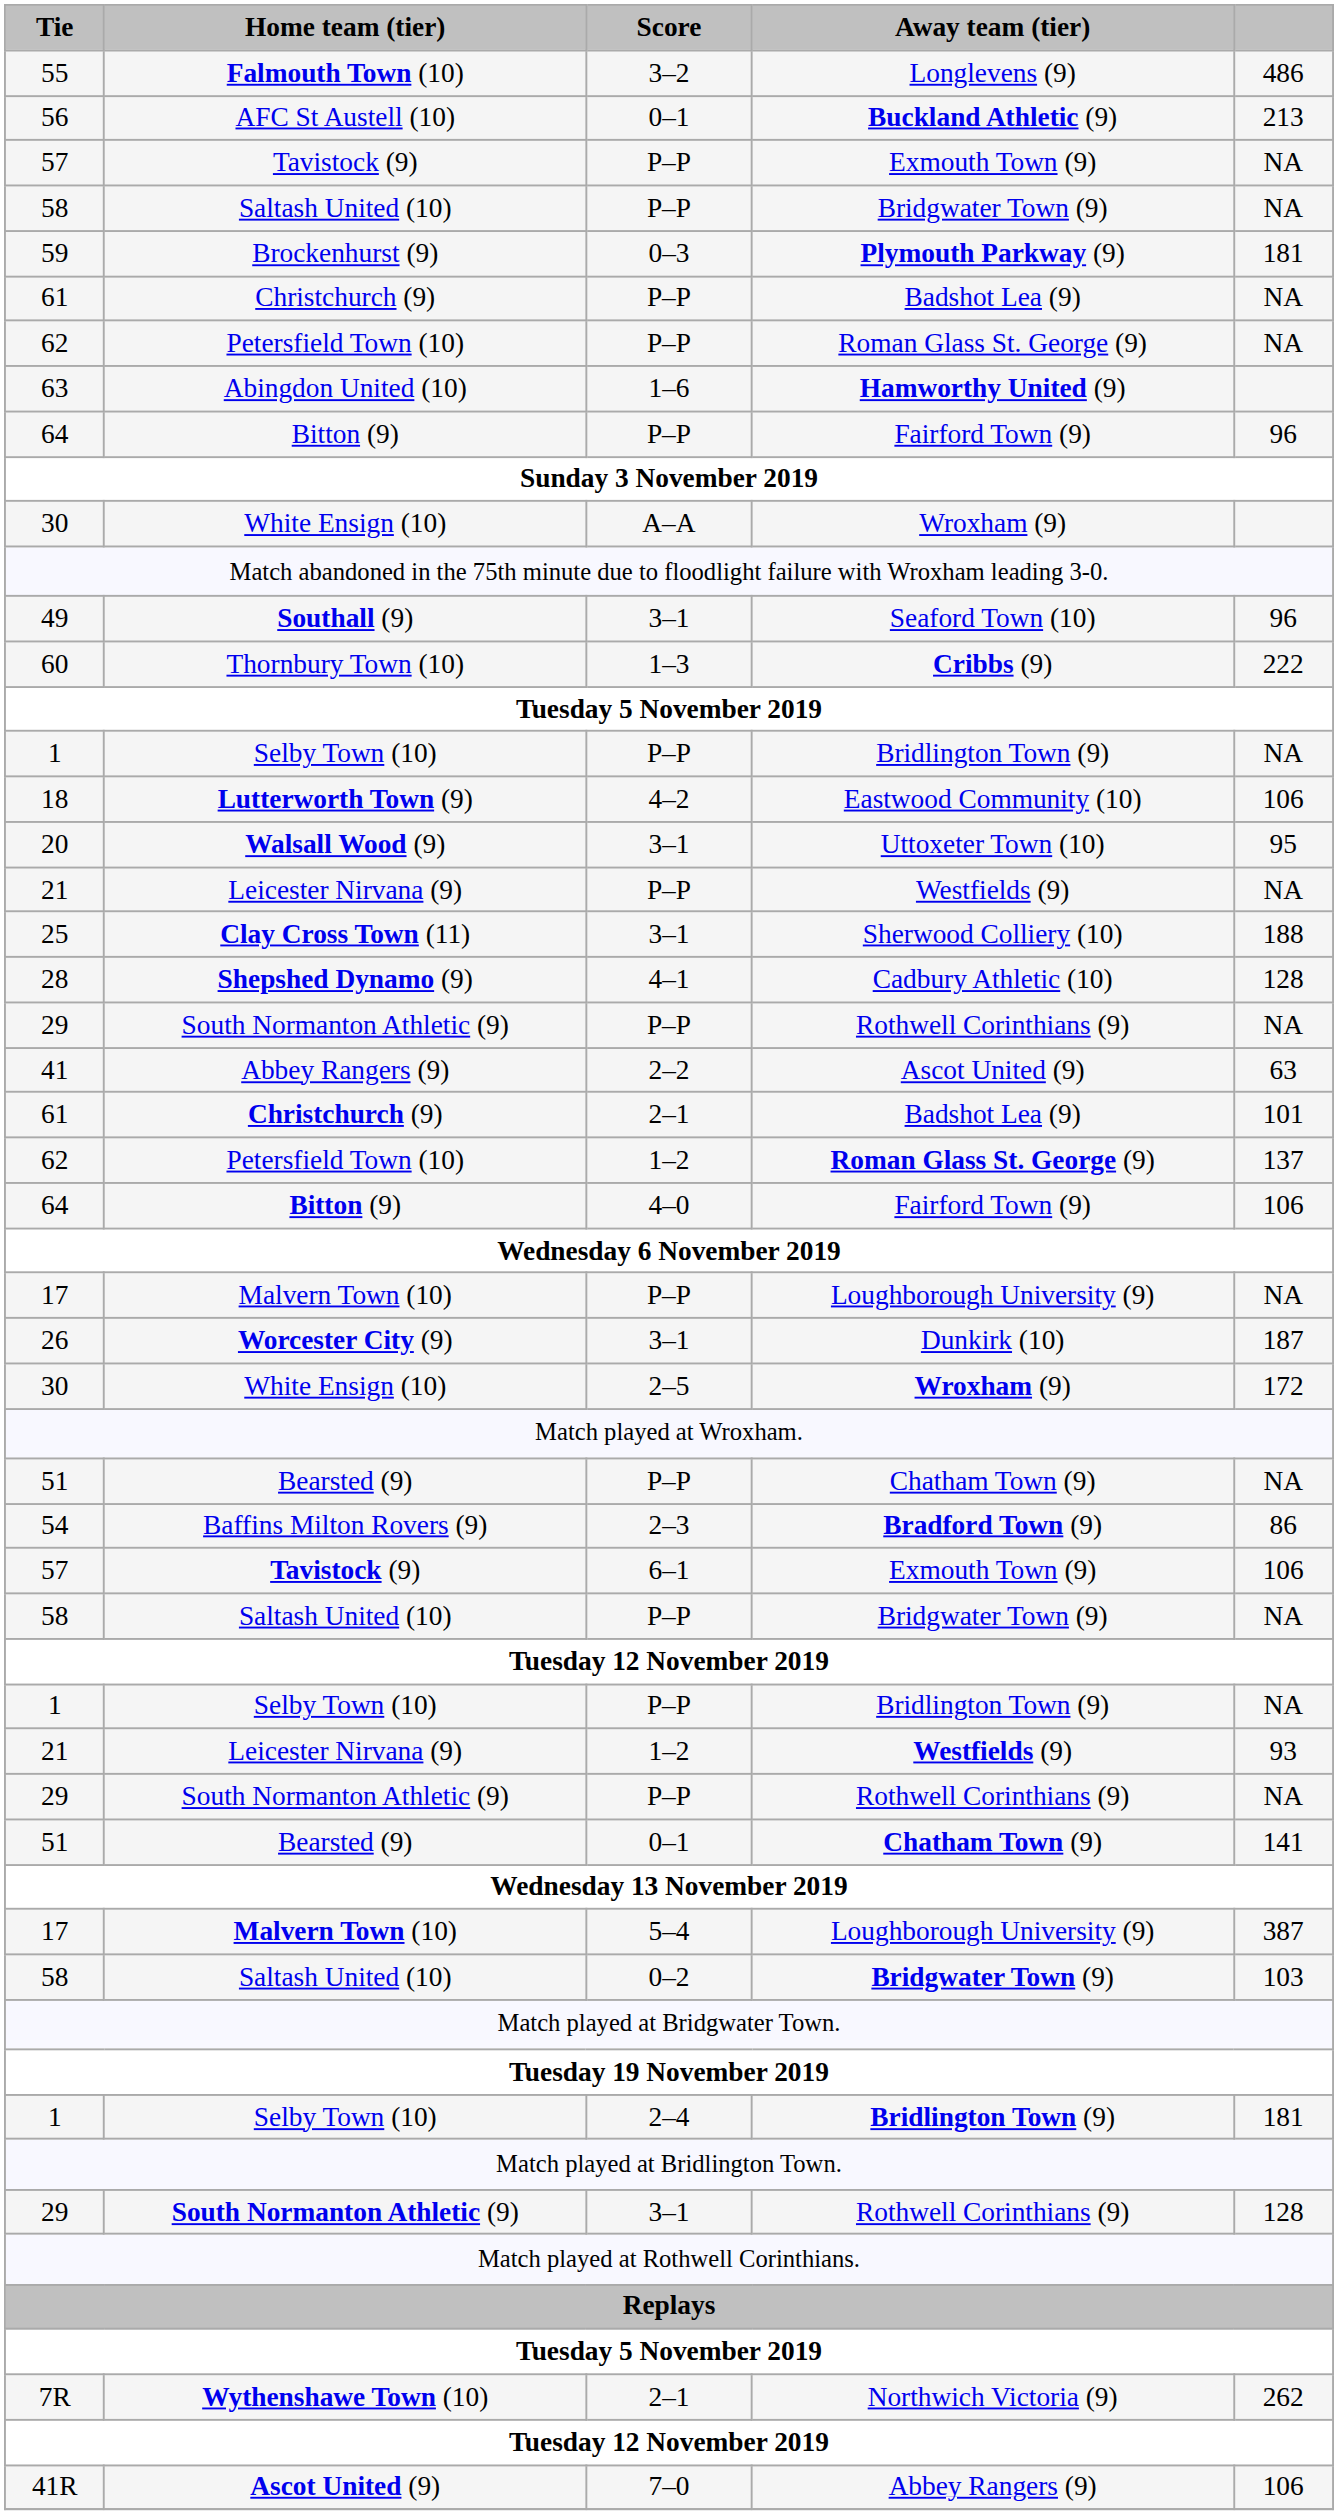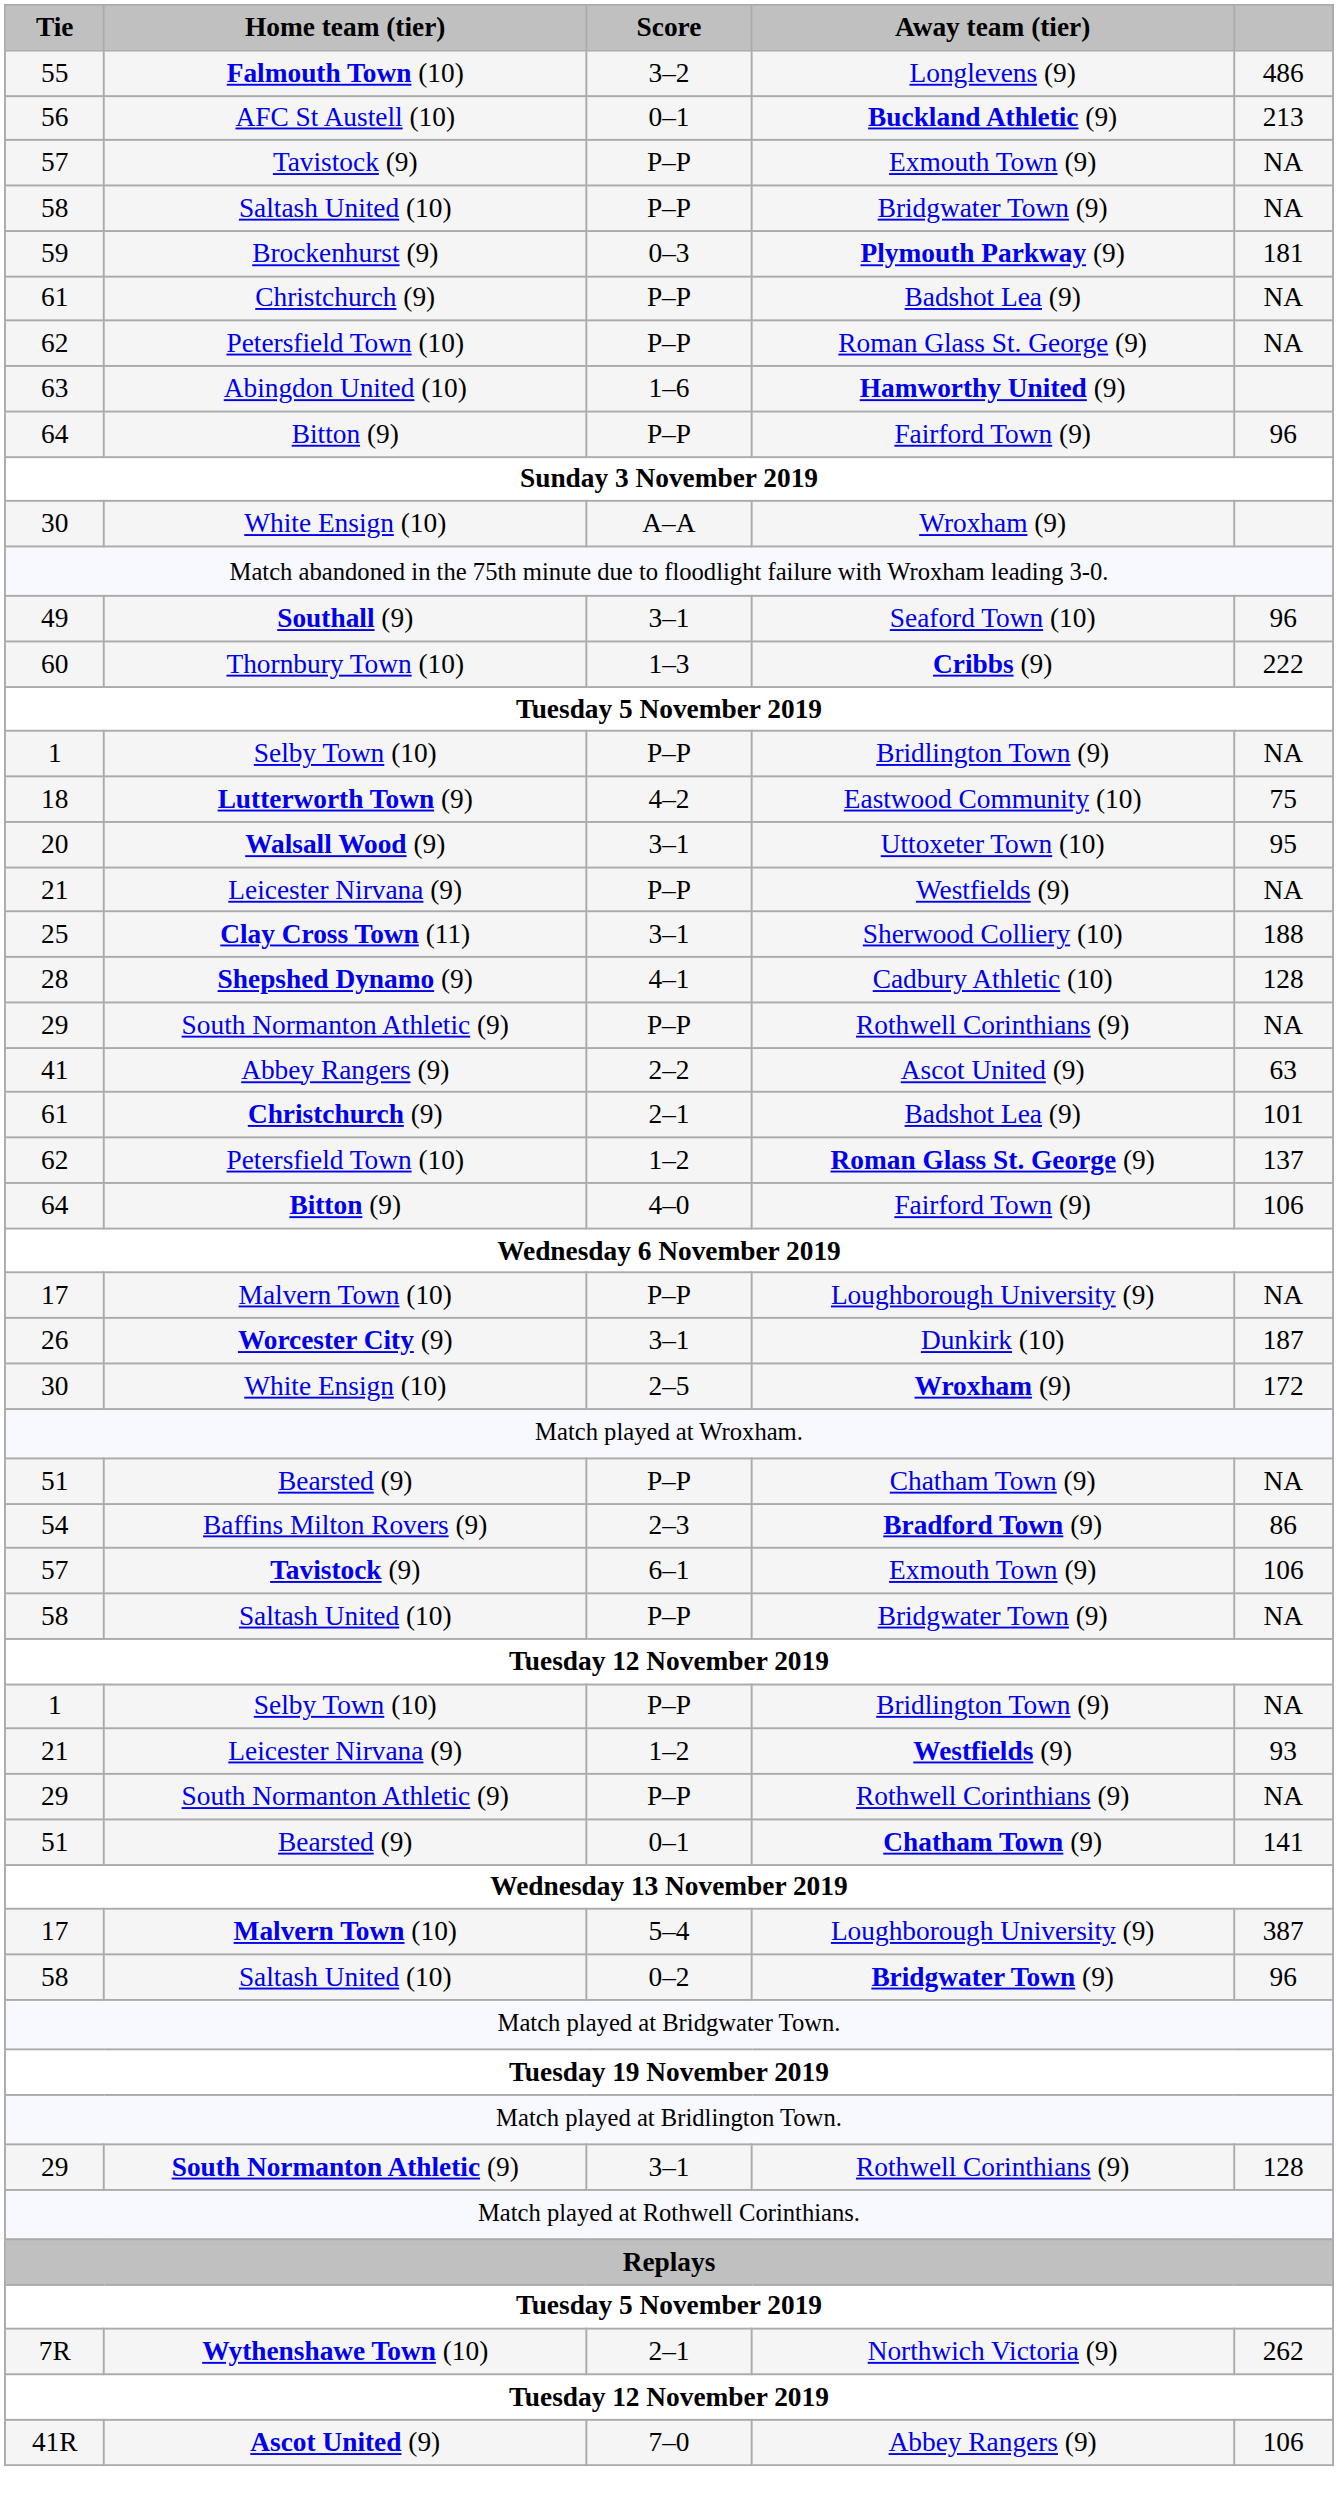 <table class="wikitable" style="width: 700px; background:WhiteSmoke; text-align:center; font-size:90%">
 <tr>
 <td scope="col" style="width:  7.50%; background:silver;"><strong>Tie</strong></td>
 <td scope="col" style="width: 36.25%; background:silver;"><strong>Home team (tier)</strong></td>
 <td scope="col" style="width: 12.50%; background:silver;"><strong>Score</strong></td>
 <td scope="col" style="width: 36.25%; background:silver;"><strong>Away team (tier)</strong></td>
 <td scope="col" style="width:  7.50%; background:silver;"><strong></strong></td>
 </tr>
 <tr>
 <td>55</td>
 <td><strong><a href='#'>Falmouth Town</a></strong> (10)</td>
 <td>3–2 </td>
 <td><a href='#'>Longlevens</a> (9)</td>
 <td>486</td>
 </tr>
 <tr>
 <td>56</td>
 <td><a href='#'>AFC St Austell</a> (10)</td>
 <td>0–1</td>
 <td><strong><a href='#'>Buckland Athletic</a></strong> (9)</td>
 <td>213</td>
 </tr>
 <tr>
 <td>57</td>
 <td><a href='#'>Tavistock</a> (9)</td>
 <td>P–P</td>
 <td><a href='#'>Exmouth Town</a> (9)</td>
 <td>NA</td>
 </tr>
 <tr>
 <td>58</td>
 <td><a href='#'>Saltash United</a> (10)</td>
 <td>P–P</td>
 <td><a href='#'>Bridgwater Town</a> (9)</td>
 <td>NA</td>
 </tr>
 <tr>
 <td>59</td>
 <td><a href='#'>Brockenhurst</a> (9)</td>
 <td>0–3</td>
 <td><strong><a href='#'>Plymouth Parkway</a></strong> (9)</td>
 <td>181</td>
 </tr>
 <tr>
 <td>61</td>
 <td><a href='#'>Christchurch</a> (9)</td>
 <td>P–P</td>
 <td><a href='#'>Badshot Lea</a> (9)</td>
 <td>NA</td>
 </tr>
 <tr>
 <td>62</td>
 <td><a href='#'>Petersfield Town</a> (10)</td>
 <td>P–P</td>
 <td><a href='#'>Roman Glass St. George</a> (9)</td>
 <td>NA</td>
 </tr>
 <tr>
 <td>63</td>
 <td><a href='#'>Abingdon United</a> (10)</td>
 <td>1–6</td>
 <td><strong><a href='#'>Hamworthy United</a></strong> (9)</td>
 <td></td>
 </tr>
 <tr>
 <td>64</td>
 <td><a href='#'>Bitton</a> (9)</td>
 <td>P–P</td>
 <td><a href='#'>Fairford Town</a> (9)</td>
 <td>96</td>
 </tr>
 <tr>
 <td colspan="5" style= background:White><strong>Sunday 3 November 2019</strong></td>
 </tr>
 <tr>
 <td>30</td>
 <td><a href='#'>White Ensign</a> (10)</td>
 <td>A–A</td>
 <td><a href='#'>Wroxham</a> (9)</td>
 <td></td>
 </tr>
 <tr>
 <td colspan="5" style="background:GhostWhite; height:20px; text-align:center; font-size:90%">Match abandoned in the 75th minute due to floodlight failure with Wroxham leading 3-0.</td>
 </tr>
 <tr>
 <td>49</td>
 <td><strong><a href='#'>Southall</a></strong> (9)</td>
 <td>3–1</td>
 <td><a href='#'>Seaford Town</a> (10)</td>
 <td>96</td>
 </tr>
 <tr>
 <td>60</td>
 <td><a href='#'>Thornbury Town</a> (10)</td>
 <td>1–3 </td>
 <td><strong><a href='#'>Cribbs</a></strong> (9)</td>
 <td>222</td>
 </tr>
 <tr>
 <td colspan="5" style= background:White><strong>Tuesday 5 November 2019</strong></td>
 </tr>
 <tr>
 <td>1</td>
 <td><a href='#'>Selby Town</a> (10)</td>
 <td>P–P</td>
 <td><a href='#'>Bridlington Town</a> (9)</td>
 <td>NA</td>
 </tr>
 <tr>
 <td>18</td>
 <td><strong><a href='#'>Lutterworth Town</a></strong> (9)</td>
 <td>4–2 </td>
 <td><a href='#'>Eastwood Community</a> (10)</td>
-<td>106</td>
+<td>75</td>
 </tr>
 <tr>
 <td>20</td>
 <td><strong><a href='#'>Walsall Wood</a></strong> (9)</td>
 <td>3–1</td>
 <td><a href='#'>Uttoxeter Town</a> (10)</td>
 <td>95</td>
 </tr>
 <tr>
 <td>21</td>
 <td><a href='#'>Leicester Nirvana</a> (9)</td>
 <td>P–P</td>
 <td><a href='#'>Westfields</a> (9)</td>
 <td>NA</td>
 </tr>
 <tr>
 <td>25</td>
 <td><strong><a href='#'>Clay Cross Town</a></strong> (11)</td>
 <td>3–1</td>
 <td><a href='#'>Sherwood Colliery</a> (10)</td>
 <td>188</td>
 </tr>
 <tr>
 <td>28</td>
 <td><strong><a href='#'>Shepshed Dynamo</a></strong> (9)</td>
 <td>4–1</td>
 <td><a href='#'>Cadbury Athletic</a> (10)</td>
 <td>128</td>
 </tr>
 <tr>
 <td>29</td>
 <td><a href='#'>South Normanton Athletic</a> (9)</td>
 <td>P–P</td>
 <td><a href='#'>Rothwell Corinthians</a> (9)</td>
 <td>NA</td>
 </tr>
 <tr>
 <td>41</td>
 <td><a href='#'>Abbey Rangers</a> (9)</td>
 <td>2–2</td>
 <td><a href='#'>Ascot United</a> (9)</td>
 <td>63</td>
 </tr>
 <tr>
 <td>61</td>
 <td><strong><a href='#'>Christchurch</a></strong> (9)</td>
 <td>2–1</td>
 <td><a href='#'>Badshot Lea</a> (9)</td>
 <td>101</td>
 </tr>
 <tr>
 <td>62</td>
 <td><a href='#'>Petersfield Town</a> (10)</td>
 <td>1–2</td>
 <td><strong><a href='#'>Roman Glass St. George</a></strong> (9)</td>
 <td>137</td>
 </tr>
 <tr>
 <td>64</td>
 <td><strong><a href='#'>Bitton</a></strong> (9)</td>
 <td>4–0</td>
 <td><a href='#'>Fairford Town</a> (9)</td>
 <td>106</td>
 </tr>
 <tr>
 <td colspan="5" style= background:White><strong>Wednesday 6 November 2019</strong></td>
 </tr>
 <tr>
 <td>17</td>
 <td><a href='#'>Malvern Town</a> (10)</td>
 <td>P–P</td>
 <td><a href='#'>Loughborough University</a> (9)</td>
 <td>NA</td>
 </tr>
 <tr>
 <td>26</td>
 <td><strong><a href='#'>Worcester City</a></strong> (9)</td>
 <td>3–1</td>
 <td><a href='#'>Dunkirk</a> (10)</td>
 <td>187</td>
 </tr>
 <tr>
 <td>30</td>
 <td><a href='#'>White Ensign</a> (10)</td>
 <td>2–5</td>
 <td><strong><a href='#'>Wroxham</a></strong> (9)</td>
 <td>172</td>
 </tr>
 <tr>
 <td colspan="5" style="background:GhostWhite; height:20px; text-align:center; font-size:90%">Match played at Wroxham.</td>
 </tr>
 <tr>
 <td>51</td>
 <td><a href='#'>Bearsted</a> (9)</td>
 <td>P–P</td>
 <td><a href='#'>Chatham Town</a> (9)</td>
 <td>NA</td>
 </tr>
 <tr>
 <td>54</td>
 <td><a href='#'>Baffins Milton Rovers</a> (9)</td>
 <td>2–3</td>
 <td><strong><a href='#'>Bradford Town</a></strong> (9)</td>
 <td>86</td>
 </tr>
 <tr>
 <td>57</td>
 <td><strong><a href='#'>Tavistock</a></strong> (9)</td>
 <td>6–1</td>
 <td><a href='#'>Exmouth Town</a> (9)</td>
 <td>106</td>
 </tr>
 <tr>
 <td>58</td>
 <td><a href='#'>Saltash United</a> (10)</td>
 <td>P–P</td>
 <td><a href='#'>Bridgwater Town</a> (9)</td>
 <td>NA</td>
 </tr>
 <tr>
 <td colspan="5" style= background:White><strong>Tuesday 12 November 2019</strong></td>
 </tr>
 <tr>
 <td>1</td>
 <td><a href='#'>Selby Town</a> (10)</td>
 <td>P–P</td>
 <td><a href='#'>Bridlington Town</a> (9)</td>
 <td>NA</td>
 </tr>
 <tr>
 <td>21</td>
 <td><a href='#'>Leicester Nirvana</a> (9)</td>
 <td>1–2</td>
 <td><strong><a href='#'>Westfields</a></strong> (9)</td>
 <td>93</td>
 </tr>
 <tr>
 <td>29</td>
 <td><a href='#'>South Normanton Athletic</a> (9)</td>
 <td>P–P</td>
 <td><a href='#'>Rothwell Corinthians</a> (9)</td>
 <td>NA</td>
 </tr>
 <tr>
 <td>51</td>
 <td><a href='#'>Bearsted</a> (9)</td>
 <td>0–1</td>
 <td><strong><a href='#'>Chatham Town</a></strong> (9)</td>
 <td>141</td>
 </tr>
 <tr>
 <td colspan="5" style= background:White><strong>Wednesday 13 November 2019</strong></td>
 </tr>
 <tr>
 <td>17</td>
 <td><strong><a href='#'>Malvern Town</a></strong> (10)</td>
 <td>5–4 </td>
 <td><a href='#'>Loughborough University</a> (9)</td>
 <td>387</td>
 </tr>
 <tr>
 <td>58</td>
 <td><a href='#'>Saltash United</a> (10)</td>
 <td>0–2 </td>
 <td><strong><a href='#'>Bridgwater Town</a></strong> (9)</td>
-<td>103</td>
+<td>96</td>
 </tr>
 <tr>
 <td colspan="5" style="background:GhostWhite; height:20px; text-align:center; font-size:90%">Match played at Bridgwater Town.</td>
 </tr>
 <tr>
 <td colspan="5" style= background:White><strong>Tuesday 19 November 2019</strong></td>
-</tr>
-<tr>
-<td>1</td>
-<td><a href='#'>Selby Town</a> (10)</td>
-<td>2–4</td>
-<td><strong><a href='#'>Bridlington Town</a></strong> (9)</td>
-<td>181</td>
 </tr>
 <tr>
 <td colspan="5" style="background:GhostWhite; height:20px; text-align:center; font-size:90%">Match played at Bridlington Town.</td>
 </tr>
 <tr>
 <td>29</td>
 <td><strong><a href='#'>South Normanton Athletic</a></strong> (9)</td>
 <td>3–1</td>
 <td><a href='#'>Rothwell Corinthians</a> (9)</td>
 <td>128</td>
 </tr>
 <tr>
 <td colspan="5" style="background:GhostWhite; height:20px; text-align:center; font-size:90%">Match played at Rothwell Corinthians.</td>
 </tr>
 <tr>
 <td colspan="5" style= background:Silver><strong>Replays</strong></td>
 </tr>
 <tr>
 <td colspan="5" style= background:White><strong>Tuesday 5 November 2019</strong></td>
 </tr>
 <tr>
 <td>7R</td>
 <td><strong><a href='#'>Wythenshawe Town</a></strong> (10)</td>
 <td>2–1</td>
 <td><a href='#'>Northwich Victoria</a> (9)</td>
 <td>262</td>
 </tr>
 <tr>
 <td colspan="5" style= background:White><strong>Tuesday 12 November 2019</strong></td>
 </tr>
 <tr>
 <td>41R</td>
 <td><strong><a href='#'>Ascot United</a></strong> (9)</td>
 <td>7–0</td>
 <td><a href='#'>Abbey Rangers</a> (9)</td>
 <td>106</td>
 </tr>
 <tr>
 </tr>
 </table>
